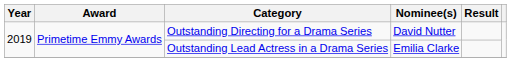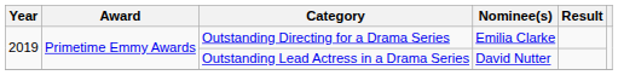 <table class="wikitable sortable">
 <tr>
 <th>Year</th>
 <th>Award</th>
 <th>Category</th>
 <th>Nominee(s)</th>
 <th>Result</th>
 <th class="unsortable"></th>
 </tr>
 <tr>
 <td rowspan="2">2019</td>
 <td rowspan="2"><a href='#'>Primetime Emmy Awards</a></td>
 <td><a href='#'>Outstanding Directing for a Drama Series</a></td>
-<td><a href='#'>David Nutter</a></td>
+<td><a href='#'>Emilia Clarke</a></td>
 <td></td>
 <td rowspan=2style="text-align:center;"></td>
 </tr>
 <tr>
 <td><a href='#'>Outstanding Lead Actress in a Drama Series</a></td>
-<td><a href='#'>Emilia Clarke</a></td>
+<td><a href='#'>David Nutter</a></td>
 <td></td>
 </tr>
 <tr>
 </tr>
 </table>
